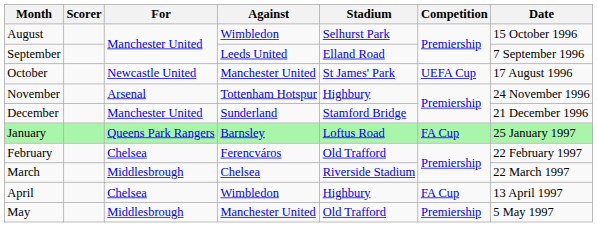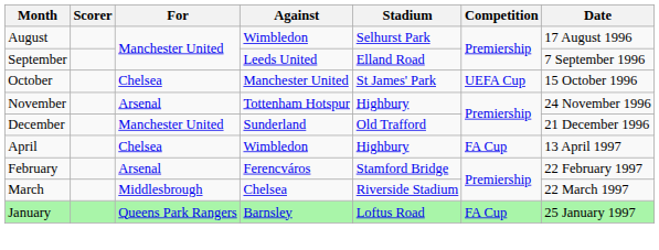 <table class="wikitable">
 <tr>
 <th>Month</th>
 <th>Scorer</th>
 <th>For</th>
 <th>Against</th>
 <th>Stadium</th>
 <th>Competition</th>
 <th>Date</th>
 </tr>
 <tr>
 <td>August</td>
 <td> </td>
 <td rowspan=2><a href='#'>Manchester United</a></td>
 <td><a href='#'>Wimbledon</a></td>
 <td><a href='#'>Selhurst Park</a></td>
 <td rowspan=2><a href='#'>Premiership</a></td>
-<td>15 October 1996</td>
+<td>17 August 1996</td>
 </tr>
 <tr>
 <td>September</td>
 <td> </td>
 <td><a href='#'>Leeds United</a></td>
 <td><a href='#'>Elland Road</a></td>
 <td>7 September 1996</td>
 </tr>
 <tr>
 <td>October</td>
 <td> </td>
-<td><a href='#'>Newcastle United</a></td>
+<td><a href='#'>Chelsea</a></td>
 <td><a href='#'>Manchester United</a></td>
 <td><a href='#'>St James' Park</a></td>
 <td><a href='#'>UEFA Cup</a></td>
-<td>17 August 1996</td>
+<td>15 October 1996</td>
 </tr>
 <tr>
 <td>November</td>
 <td> </td>
 <td><a href='#'>Arsenal</a></td>
 <td><a href='#'>Tottenham Hotspur</a></td>
 <td><a href='#'>Highbury</a></td>
 <td rowspan=2><a href='#'>Premiership</a></td>
 <td>24 November 1996</td>
 </tr>
 <tr>
 <td>December</td>
 <td> </td>
 <td><a href='#'>Manchester United</a></td>
 <td><a href='#'>Sunderland</a></td>
-<td><a href='#'>Stamford Bridge</a></td>
+<td><a href='#'>Old Trafford</a></td>
 <td>21 December 1996</td>
 </tr>
 <tr>
-<td bgcolor=#A9F5A9>January</td>
-<td bgcolor=#A9F5A9> </td>
-<td bgcolor=#A9F5A9><a href='#'>Queens Park Rangers</a></td>
-<td bgcolor=#A9F5A9><a href='#'>Barnsley</a></td>
-<td bgcolor=#A9F5A9><a href='#'>Loftus Road</a></td>
-<td bgcolor=#A9F5A9><a href='#'>FA Cup</a></td>
-<td bgcolor=#A9F5A9>25 January 1997</td>
+<td>April</td>
+<td> </td>
+<td><a href='#'>Chelsea</a></td>
+<td><a href='#'>Wimbledon</a></td>
+<td><a href='#'>Highbury</a></td>
+<td><a href='#'>FA Cup</a></td>
+<td>13 April 1997</td>
 </tr>
 <tr>
 <td>February</td>
 <td> </td>
-<td><a href='#'>Chelsea</a></td>
+<td><a href='#'>Arsenal</a></td>
 <td><a href='#'>Ferencváros</a></td>
-<td><a href='#'>Old Trafford</a></td>
+<td><a href='#'>Stamford Bridge</a></td>
 <td rowspan=2><a href='#'>Premiership</a></td>
 <td>22 February 1997</td>
 </tr>
 <tr>
 <td>March</td>
 <td> </td>
 <td><a href='#'>Middlesbrough</a></td>
 <td><a href='#'>Chelsea</a></td>
 <td><a href='#'>Riverside Stadium</a></td>
 <td>22 March 1997</td>
 </tr>
 <tr>
-<td>April</td>
-<td> </td>
-<td><a href='#'>Chelsea</a></td>
-<td><a href='#'>Wimbledon</a></td>
-<td><a href='#'>Highbury</a></td>
-<td><a href='#'>FA Cup</a></td>
-<td>13 April 1997</td>
-</tr>
-<tr>
-<td>May</td>
-<td> </td>
-<td><a href='#'>Middlesbrough</a></td>
-<td><a href='#'>Manchester United</a></td>
-<td><a href='#'>Old Trafford</a></td>
-<td><a href='#'>Premiership</a></td>
-<td>5 May 1997</td>
+<td bgcolor=#A9F5A9>January</td>
+<td bgcolor=#A9F5A9> </td>
+<td bgcolor=#A9F5A9><a href='#'>Queens Park Rangers</a></td>
+<td bgcolor=#A9F5A9><a href='#'>Barnsley</a></td>
+<td bgcolor=#A9F5A9><a href='#'>Loftus Road</a></td>
+<td bgcolor=#A9F5A9><a href='#'>FA Cup</a></td>
+<td bgcolor=#A9F5A9>25 January 1997</td>
 </tr>
 </table>
